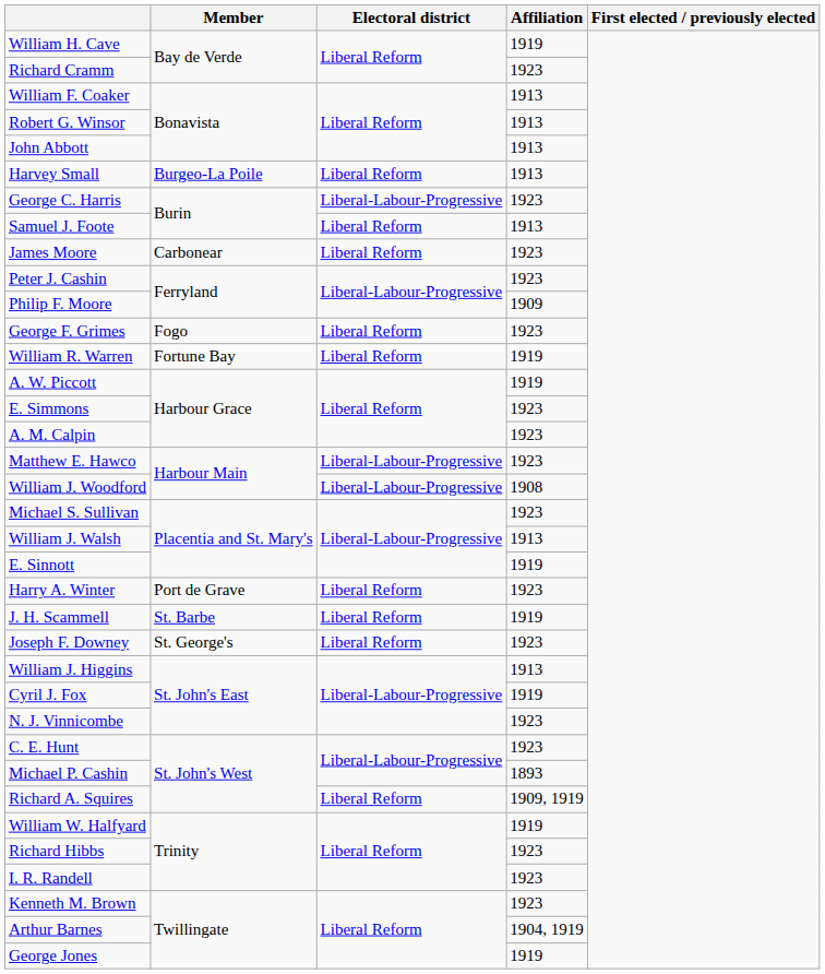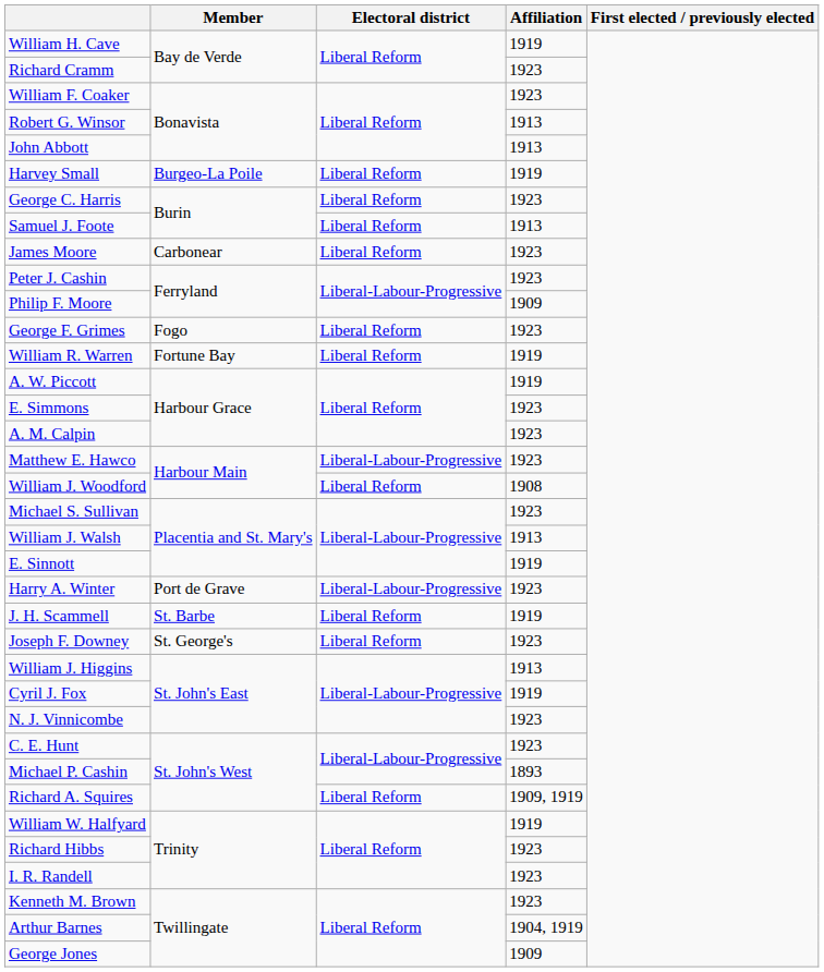 <table class="wikitable sortable">
 <tr>
 <th></th>
 <th>Member</th>
 <th>Electoral district</th>
 <th>Affiliation</th>
 <th>First elected / previously elected</th>
 </tr>
 <tr>
 <td><a href='#'>William H. Cave</a></td>
 <td rowspan=2>Bay de Verde</td>
 <td rowspan=2><a href='#'>Liberal Reform</a></td>
 <td>1919</td>
 </tr>
 <tr>
 <td><a href='#'>Richard Cramm</a></td>
 <td>1923</td>
 </tr>
 <tr>
 <td><a href='#'>William F. Coaker</a></td>
 <td rowspan=3>Bonavista</td>
 <td rowspan=3><a href='#'>Liberal Reform</a></td>
-<td>1913</td>
+<td>1923</td>
 </tr>
 <tr>
 <td><a href='#'>Robert G. Winsor</a></td>
 <td>1913</td>
 </tr>
 <tr>
 <td><a href='#'>John Abbott</a></td>
 <td>1913</td>
 </tr>
 <tr>
 <td><a href='#'>Harvey Small</a></td>
 <td><a href='#'>Burgeo-La Poile</a></td>
 <td><a href='#'>Liberal Reform</a></td>
-<td>1913</td>
+<td>1919</td>
 </tr>
 <tr>
 <td><a href='#'>George C. Harris</a></td>
 <td rowspan=2>Burin</td>
-<td><a href='#'>Liberal-Labour-Progressive</a></td>
+<td><a href='#'>Liberal Reform</a></td>
 <td>1923</td>
 </tr>
 <tr>
 <td><a href='#'>Samuel J. Foote</a></td>
 <td><a href='#'>Liberal Reform</a></td>
 <td>1913</td>
 </tr>
 <tr>
 <td><a href='#'>James Moore</a></td>
 <td>Carbonear</td>
 <td><a href='#'>Liberal Reform</a></td>
 <td>1923</td>
 </tr>
 <tr>
 <td><a href='#'>Peter J. Cashin</a></td>
 <td rowspan=2>Ferryland</td>
 <td rowspan=2><a href='#'>Liberal-Labour-Progressive</a></td>
 <td>1923</td>
 </tr>
 <tr>
 <td><a href='#'>Philip F. Moore</a></td>
 <td>1909</td>
 </tr>
 <tr>
 <td><a href='#'>George F. Grimes</a></td>
 <td>Fogo</td>
 <td><a href='#'>Liberal Reform</a></td>
 <td>1923</td>
 </tr>
 <tr>
 <td><a href='#'>William R. Warren</a></td>
 <td>Fortune Bay</td>
 <td><a href='#'>Liberal Reform</a></td>
 <td>1919</td>
 </tr>
 <tr>
 <td><a href='#'>A. W. Piccott</a></td>
 <td rowspan=3>Harbour Grace</td>
 <td rowspan=3><a href='#'>Liberal Reform</a></td>
 <td>1919</td>
 </tr>
 <tr>
 <td><a href='#'>E. Simmons</a></td>
 <td>1923</td>
 </tr>
 <tr>
 <td><a href='#'>A. M. Calpin</a></td>
 <td>1923</td>
 </tr>
 <tr>
 <td><a href='#'>Matthew E. Hawco</a></td>
 <td rowspan=2><a href='#'>Harbour Main</a></td>
 <td><a href='#'>Liberal-Labour-Progressive</a></td>
 <td>1923</td>
 </tr>
 <tr>
 <td><a href='#'>William J. Woodford</a></td>
-<td><a href='#'>Liberal-Labour-Progressive</a></td>
+<td><a href='#'>Liberal Reform</a></td>
 <td>1908</td>
 </tr>
 <tr>
 <td><a href='#'>Michael S. Sullivan</a></td>
 <td rowspan=3><a href='#'>Placentia and St. Mary's</a></td>
 <td rowspan=3><a href='#'>Liberal-Labour-Progressive</a></td>
 <td>1923</td>
 </tr>
 <tr>
 <td><a href='#'>William J. Walsh</a></td>
 <td>1913</td>
 </tr>
 <tr>
 <td><a href='#'>E. Sinnott</a></td>
 <td>1919</td>
 </tr>
 <tr>
 <td><a href='#'>Harry A. Winter</a></td>
 <td>Port de Grave</td>
-<td><a href='#'>Liberal Reform</a></td>
+<td><a href='#'>Liberal-Labour-Progressive</a></td>
 <td>1923</td>
 </tr>
 <tr>
 <td><a href='#'>J. H. Scammell</a></td>
 <td><a href='#'>St. Barbe</a></td>
 <td><a href='#'>Liberal Reform</a></td>
 <td>1919</td>
 </tr>
 <tr>
 <td><a href='#'>Joseph F. Downey</a></td>
 <td>St. George's</td>
 <td><a href='#'>Liberal Reform</a></td>
 <td>1923</td>
 </tr>
 <tr>
 <td><a href='#'>William J. Higgins</a></td>
 <td rowspan=3><a href='#'>St. John's East</a></td>
 <td rowspan=3><a href='#'>Liberal-Labour-Progressive</a></td>
 <td>1913</td>
 </tr>
 <tr>
 <td><a href='#'>Cyril J. Fox</a></td>
 <td>1919</td>
 </tr>
 <tr>
 <td><a href='#'>N. J. Vinnicombe</a></td>
 <td>1923</td>
 </tr>
 <tr>
 <td><a href='#'>C. E. Hunt</a></td>
 <td rowspan=3><a href='#'>St. John's West</a></td>
 <td rowspan=2><a href='#'>Liberal-Labour-Progressive</a></td>
 <td>1923</td>
 </tr>
 <tr>
 <td><a href='#'>Michael P. Cashin</a></td>
 <td>1893</td>
 </tr>
 <tr>
 <td><a href='#'>Richard A. Squires</a></td>
 <td><a href='#'>Liberal Reform</a></td>
 <td>1909, 1919</td>
 </tr>
 <tr>
 <td><a href='#'>William W. Halfyard</a></td>
 <td rowspan=3>Trinity</td>
 <td rowspan=3><a href='#'>Liberal Reform</a></td>
 <td>1919</td>
 </tr>
 <tr>
 <td><a href='#'>Richard Hibbs</a></td>
 <td>1923</td>
 </tr>
 <tr>
 <td><a href='#'>I. R. Randell</a></td>
 <td>1923</td>
 </tr>
 <tr>
 <td><a href='#'>Kenneth M. Brown</a></td>
 <td rowspan=3>Twillingate</td>
 <td rowspan=3><a href='#'>Liberal Reform</a></td>
 <td>1923</td>
 </tr>
 <tr>
 <td><a href='#'>Arthur Barnes</a></td>
 <td>1904, 1919</td>
 </tr>
 <tr>
 <td><a href='#'>George Jones</a></td>
-<td>1919</td>
+<td>1909</td>
 </tr>
 </table>
